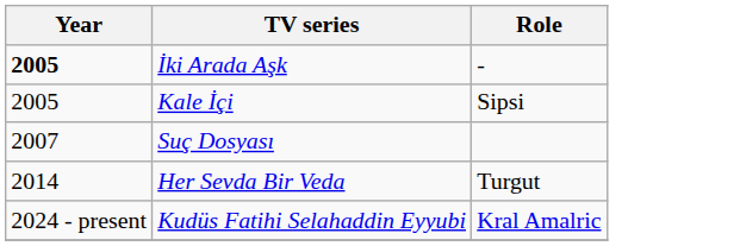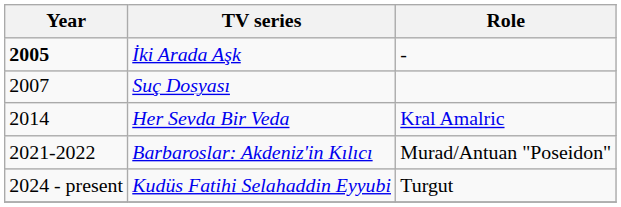 <table class="wikitable" style="font-size: 90%;">
 <tr>
 <th>Year</th>
 <th>TV series</th>
 <th>Role</th>
 </tr>
 <tr>
 <td><strong>2005</strong></td>
 <td><em><a href='#'>İki Arada Aşk</a></em></td>
 <td>-</td>
 </tr>
 <tr>
-<td>2005</td>
-<td><em><a href='#'>Kale İçi</a></em></td>
-<td>Sipsi</td>
-</tr>
-<tr>
 <td>2007</td>
 <td><em><a href='#'>Suç Dosyası</a></em></td>
 <td></td>
 </tr>
 <tr>
 <td>2014</td>
 <td><em><a href='#'>Her Sevda Bir Veda</a></em></td>
-<td>Turgut</td>
+<td><a href='#'>Kral Amalric</a></td>
+</tr>
+<tr>
+<td>2021-2022</td>
+<td><em><a href='#'>Barbaroslar: Akdeniz'in Kılıcı</a></em></td>
+<td>Murad/Antuan "Poseidon"</td>
 </tr>
 <tr>
 <td>2024 - present</td>
 <td><em><a href='#'>Kudüs Fatihi Selahaddin Eyyubi</a></em></td>
-<td><a href='#'>Kral Amalric</a></td>
+<td>Turgut</td>
 </tr>
 <tr>
 </tr>
 </table>
